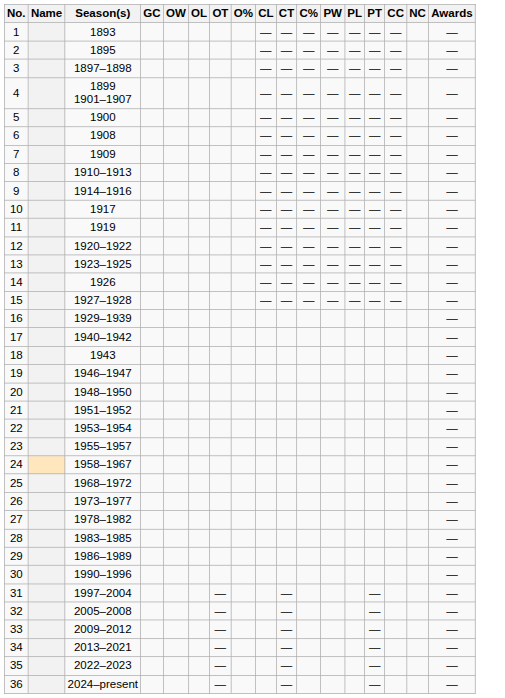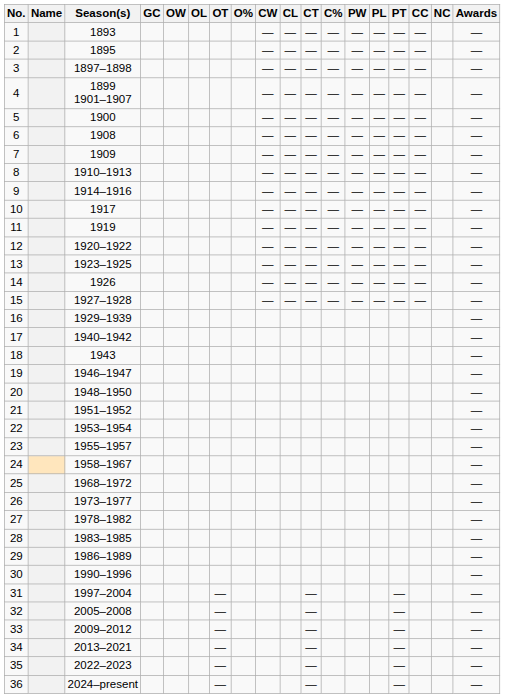 <table class="wikitable sortable" style="text-align:center">
 <tr>
 <th scope="col" class="unsortable">No.</th>
 <th scope="col">Name</th>
 <th scope="col">Season(s)</th>
 <th scope="col">GC</th>
 <th scope="col">OW</th>
 <th scope="col">OL</th>
 <th scope="col">OT</th>
 <th scope="col">O%</th>
+<th scope="col">CW</th>
 <th scope="col">CL</th>
 <th scope="col">CT</th>
 <th scope="col">C%</th>
 <th scope="col">PW</th>
 <th scope="col">PL</th>
 <th scope="col">PT</th>
 <th scope="col">CC</th>
 <th scope="col">NC</th>
 <th scope="col" class="unsortable">Awards</th>
 </tr>
 <tr>
 <td>1</td>
 <th scope="row"></th>
 <td>1893</td>
 <td></td>
 <td></td>
 <td></td>
 <td></td>
 <td></td>
 <td>—</td>
 <td>—</td>
 <td>—</td>
 <td>—</td>
 <td>—</td>
 <td>—</td>
 <td>—</td>
+<td>—</td>
 <td></td>
 <td>—</td>
 </tr>
 <tr>
 <td>2</td>
 <th scope="row"></th>
 <td>1895</td>
 <td></td>
 <td></td>
 <td></td>
 <td></td>
 <td></td>
+<td>—</td>
 <td>—</td>
 <td>—</td>
 <td>—</td>
 <td>—</td>
 <td>—</td>
 <td>—</td>
 <td>—</td>
 <td></td>
 <td>—</td>
 </tr>
 <tr>
 <td>3</td>
 <th scope="row"></th>
 <td>1897–1898</td>
 <td></td>
 <td></td>
 <td></td>
 <td></td>
 <td></td>
 <td>—</td>
 <td>—</td>
 <td>—</td>
 <td>—</td>
 <td>—</td>
 <td>—</td>
 <td>—</td>
+<td>—</td>
 <td></td>
 <td>—</td>
 </tr>
 <tr>
 <td>4</td>
 <th scope="row"></th>
 <td>1899<br>1901–1907</td>
 <td></td>
 <td></td>
 <td></td>
 <td></td>
 <td></td>
+<td>—</td>
 <td>—</td>
 <td>—</td>
 <td>—</td>
 <td>—</td>
 <td>—</td>
 <td>—</td>
 <td>—</td>
 <td></td>
 <td>—</td>
 </tr>
 <tr>
 <td>5</td>
 <th scope="row"></th>
 <td>1900</td>
 <td></td>
 <td></td>
 <td></td>
 <td></td>
 <td></td>
 <td>—</td>
 <td>—</td>
 <td>—</td>
 <td>—</td>
 <td>—</td>
 <td>—</td>
 <td>—</td>
+<td>—</td>
 <td></td>
 <td>—</td>
 </tr>
 <tr>
 <td>6</td>
 <th scope="row"></th>
 <td>1908</td>
 <td></td>
 <td></td>
 <td></td>
 <td></td>
 <td></td>
+<td>—</td>
 <td>—</td>
 <td>—</td>
 <td>—</td>
 <td>—</td>
 <td>—</td>
 <td>—</td>
 <td>—</td>
 <td></td>
 <td>—</td>
 </tr>
 <tr>
 <td>7</td>
 <th scope="row"></th>
 <td>1909</td>
 <td></td>
 <td></td>
 <td></td>
 <td></td>
 <td></td>
 <td>—</td>
 <td>—</td>
 <td>—</td>
 <td>—</td>
 <td>—</td>
 <td>—</td>
 <td>—</td>
+<td>—</td>
 <td></td>
 <td>—</td>
 </tr>
 <tr>
 <td>8</td>
 <th scope="row"></th>
 <td>1910–1913</td>
 <td></td>
 <td></td>
 <td></td>
 <td></td>
 <td></td>
+<td>—</td>
 <td>—</td>
 <td>—</td>
 <td>—</td>
 <td>—</td>
 <td>—</td>
 <td>—</td>
 <td>—</td>
 <td></td>
 <td>—</td>
 </tr>
 <tr>
 <td>9</td>
 <th scope="row"></th>
 <td>1914–1916</td>
 <td></td>
 <td></td>
 <td></td>
 <td></td>
 <td></td>
 <td>—</td>
 <td>—</td>
 <td>—</td>
 <td>—</td>
 <td>—</td>
 <td>—</td>
 <td>—</td>
+<td>—</td>
 <td></td>
 <td>—</td>
 </tr>
 <tr>
 <td>10</td>
 <th scope="row"></th>
 <td>1917</td>
 <td></td>
 <td></td>
 <td></td>
 <td></td>
 <td></td>
+<td>—</td>
 <td>—</td>
 <td>—</td>
 <td>—</td>
 <td>—</td>
 <td>—</td>
 <td>—</td>
 <td>—</td>
 <td></td>
 <td>—</td>
 </tr>
 <tr>
 <td>11</td>
 <th scope="row"></th>
 <td>1919</td>
 <td></td>
 <td></td>
 <td></td>
 <td></td>
 <td></td>
 <td>—</td>
 <td>—</td>
 <td>—</td>
 <td>—</td>
 <td>—</td>
 <td>—</td>
 <td>—</td>
+<td>—</td>
 <td></td>
 <td>—</td>
 </tr>
 <tr>
 <td>12</td>
 <th scope="row"></th>
 <td>1920–1922</td>
 <td></td>
 <td></td>
 <td></td>
 <td></td>
 <td></td>
+<td>—</td>
 <td>—</td>
 <td>—</td>
 <td>—</td>
 <td>—</td>
 <td>—</td>
 <td>—</td>
 <td>—</td>
 <td></td>
 <td>—</td>
 </tr>
 <tr>
 <td>13</td>
 <th scope="row"></th>
 <td>1923–1925</td>
 <td></td>
 <td></td>
 <td></td>
 <td></td>
 <td></td>
 <td>—</td>
 <td>—</td>
 <td>—</td>
 <td>—</td>
 <td>—</td>
 <td>—</td>
 <td>—</td>
+<td>—</td>
 <td></td>
 <td>—</td>
 </tr>
 <tr>
 <td>14</td>
 <th scope="row"></th>
 <td>1926</td>
 <td></td>
 <td></td>
 <td></td>
 <td></td>
 <td></td>
+<td>—</td>
 <td>—</td>
 <td>—</td>
 <td>—</td>
 <td>—</td>
 <td>—</td>
 <td>—</td>
 <td>—</td>
 <td></td>
 <td>—</td>
 </tr>
 <tr>
 <td>15</td>
 <th scope="row"></th>
 <td>1927–1928</td>
 <td></td>
 <td></td>
 <td></td>
 <td></td>
 <td></td>
 <td>—</td>
 <td>—</td>
 <td>—</td>
 <td>—</td>
 <td>—</td>
 <td>—</td>
 <td>—</td>
+<td>—</td>
 <td></td>
 <td>—</td>
 </tr>
 <tr>
 <td>16</td>
 <th scope="row"></th>
 <td>1929–1939</td>
+<td></td>
 <td></td>
 <td></td>
 <td></td>
 <td></td>
 <td></td>
 <td></td>
 <td></td>
 <td></td>
 <td></td>
 <td></td>
 <td></td>
 <td></td>
 <td></td>
 <td>—</td>
 </tr>
 <tr>
 <td>17</td>
 <th scope="row"></th>
 <td>1940–1942</td>
 <td></td>
 <td></td>
 <td></td>
 <td></td>
 <td></td>
 <td></td>
 <td></td>
 <td></td>
 <td></td>
 <td></td>
 <td></td>
 <td></td>
 <td></td>
+<td></td>
 <td>—</td>
 </tr>
 <tr>
 <td>18</td>
 <th scope="row"></th>
 <td>1943</td>
+<td></td>
 <td></td>
 <td></td>
 <td></td>
 <td></td>
 <td></td>
 <td></td>
 <td></td>
 <td></td>
 <td></td>
 <td></td>
 <td></td>
 <td></td>
 <td></td>
 <td>—</td>
 </tr>
 <tr>
 <td>19</td>
 <th scope="row"></th>
 <td>1946–1947</td>
 <td></td>
 <td></td>
 <td></td>
 <td></td>
 <td></td>
 <td></td>
 <td></td>
 <td></td>
 <td></td>
 <td></td>
 <td></td>
 <td></td>
 <td></td>
+<td></td>
 <td>—</td>
 </tr>
 <tr>
 <td>20</td>
 <th scope="row"></th>
 <td>1948–1950</td>
+<td></td>
 <td></td>
 <td></td>
 <td></td>
 <td></td>
 <td></td>
 <td></td>
 <td></td>
 <td></td>
 <td></td>
 <td></td>
 <td></td>
 <td></td>
 <td></td>
 <td>—</td>
 </tr>
 <tr>
 <td>21</td>
 <th scope="row"></th>
 <td>1951–1952</td>
 <td></td>
 <td></td>
 <td></td>
 <td></td>
 <td></td>
 <td></td>
 <td></td>
 <td></td>
 <td></td>
 <td></td>
 <td></td>
 <td></td>
 <td></td>
+<td></td>
 <td>—</td>
 </tr>
 <tr>
 <td>22</td>
 <th scope="row"></th>
 <td>1953–1954</td>
+<td></td>
 <td></td>
 <td></td>
 <td></td>
 <td></td>
 <td></td>
 <td></td>
 <td></td>
 <td></td>
 <td></td>
 <td></td>
 <td></td>
 <td></td>
 <td></td>
 <td>—</td>
 </tr>
 <tr>
 <td>23</td>
 <th scope="row"></th>
 <td>1955–1957</td>
 <td></td>
 <td></td>
 <td></td>
 <td></td>
 <td></td>
 <td></td>
 <td></td>
 <td></td>
 <td></td>
 <td></td>
 <td></td>
 <td></td>
 <td></td>
+<td></td>
 <td>—</td>
 </tr>
 <tr>
 <td>24</td>
 <td scope="row" align="center" bgcolor=#FFE6BD><strong></strong><sup></sup></td>
 <td>1958–1967</td>
+<td></td>
 <td></td>
 <td></td>
 <td></td>
 <td></td>
 <td></td>
 <td></td>
 <td></td>
 <td></td>
 <td></td>
 <td></td>
 <td></td>
 <td></td>
 <td></td>
 <td>—</td>
 </tr>
 <tr>
 <td>25</td>
 <th scope="row"></th>
 <td>1968–1972</td>
 <td></td>
 <td></td>
 <td></td>
 <td></td>
 <td></td>
 <td></td>
 <td></td>
 <td></td>
 <td></td>
 <td></td>
 <td></td>
 <td></td>
 <td></td>
+<td></td>
 <td>—</td>
 </tr>
 <tr>
 <td>26</td>
 <th scope="row"></th>
 <td>1973–1977</td>
+<td></td>
 <td></td>
 <td></td>
 <td></td>
 <td></td>
 <td></td>
 <td></td>
 <td></td>
 <td></td>
 <td></td>
 <td></td>
 <td></td>
 <td></td>
 <td></td>
 <td>—</td>
 </tr>
 <tr>
 <td>27</td>
 <th scope="row"></th>
 <td>1978–1982</td>
 <td></td>
 <td></td>
 <td></td>
 <td></td>
 <td></td>
 <td></td>
 <td></td>
 <td></td>
 <td></td>
 <td></td>
 <td></td>
 <td></td>
 <td></td>
+<td></td>
 <td>—</td>
 </tr>
 <tr>
 <td>28</td>
 <th scope="row"></th>
 <td>1983–1985</td>
+<td></td>
 <td></td>
 <td></td>
 <td></td>
 <td></td>
 <td></td>
 <td></td>
 <td></td>
 <td></td>
 <td></td>
 <td></td>
 <td></td>
 <td></td>
 <td></td>
 <td>—</td>
 </tr>
 <tr>
 <td>29</td>
 <th scope="row"></th>
 <td>1986–1989</td>
 <td></td>
 <td></td>
 <td></td>
 <td></td>
 <td></td>
 <td></td>
 <td></td>
 <td></td>
 <td></td>
 <td></td>
 <td></td>
 <td></td>
 <td></td>
+<td></td>
 <td>—</td>
 </tr>
 <tr>
 <td>30</td>
 <th scope="row"></th>
 <td>1990–1996</td>
+<td></td>
 <td></td>
 <td></td>
 <td></td>
 <td></td>
 <td></td>
 <td></td>
 <td></td>
 <td></td>
 <td></td>
 <td></td>
 <td></td>
 <td></td>
 <td></td>
 <td>—</td>
 </tr>
 <tr>
 <td>31</td>
 <th scope="row"></th>
 <td>1997–2004</td>
 <td></td>
 <td></td>
 <td></td>
 <td>—</td>
 <td></td>
 <td></td>
+<td></td>
 <td>—</td>
 <td></td>
 <td></td>
 <td></td>
 <td>—</td>
 <td></td>
 <td></td>
 <td>—</td>
 </tr>
 <tr>
 <td>32</td>
 <th scope="row"></th>
 <td>2005–2008</td>
 <td></td>
 <td></td>
 <td></td>
 <td>—</td>
+<td></td>
 <td></td>
 <td></td>
 <td>—</td>
 <td></td>
 <td></td>
 <td></td>
 <td>—</td>
 <td></td>
 <td></td>
 <td>—</td>
 </tr>
 <tr>
 <td>33</td>
 <th scope="row"></th>
 <td>2009–2012</td>
 <td></td>
 <td></td>
 <td></td>
 <td>—</td>
 <td></td>
 <td></td>
+<td></td>
 <td>—</td>
 <td></td>
 <td></td>
 <td></td>
 <td>—</td>
 <td></td>
 <td></td>
 <td>—</td>
 </tr>
 <tr>
 <td>34</td>
 <th scope="row"></th>
 <td>2013–2021</td>
 <td></td>
 <td></td>
 <td></td>
 <td>—</td>
+<td></td>
 <td></td>
 <td></td>
 <td>—</td>
 <td></td>
 <td></td>
 <td></td>
 <td>—</td>
 <td></td>
 <td></td>
 <td>—</td>
 </tr>
 <tr>
 <td>35</td>
 <th scope="row"></th>
 <td>2022–2023</td>
 <td></td>
 <td></td>
 <td></td>
 <td>—</td>
 <td></td>
 <td></td>
+<td></td>
 <td>—</td>
 <td></td>
 <td></td>
 <td></td>
 <td>—</td>
 <td></td>
 <td></td>
 <td>—</td>
 </tr>
 <tr>
 <td>36</td>
 <th scope="row"></th>
 <td>2024–present</td>
 <td></td>
 <td></td>
 <td></td>
 <td>—</td>
 <td></td>
 <td></td>
+<td></td>
 <td>—</td>
 <td></td>
 <td></td>
 <td></td>
 <td>—</td>
 <td></td>
 <td></td>
 <td>—</td>
 </tr>
 </table>
